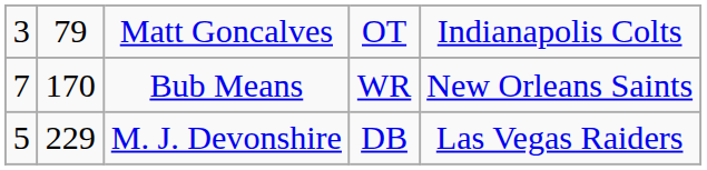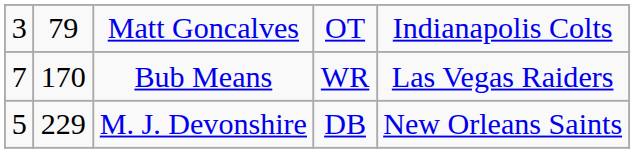 <table class="wikitable" style="text-align:center">
 <tr>
 <td>3</td>
 <td>79</td>
 <td><a href='#'>Matt Goncalves</a></td>
 <td><a href='#'>OT</a></td>
 <td><a href='#'>Indianapolis Colts</a></td>
 </tr>
 <tr>
 <td>7</td>
 <td>170</td>
 <td><a href='#'>Bub Means</a></td>
 <td><a href='#'>WR</a></td>
-<td><a href='#'>New Orleans Saints</a></td>
+<td><a href='#'>Las Vegas Raiders</a></td>
 </tr>
 <tr>
 <td>5</td>
 <td>229</td>
 <td><a href='#'>M. J. Devonshire</a></td>
 <td><a href='#'>DB</a></td>
-<td><a href='#'>Las Vegas Raiders</a></td>
+<td><a href='#'>New Orleans Saints</a></td>
 </tr>
 </table>
